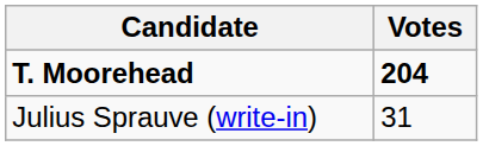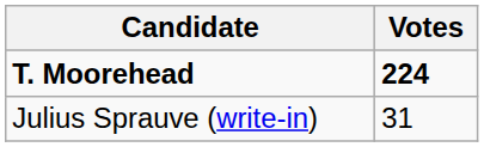 <table class="wikitable">
 <tr>
 <th scope="col" style="width: 200px;">Candidate</th>
 <th scope="col" style="width: 50px;">Votes</th>
 </tr>
 <tr>
 <td> <strong>T. Moorehead</strong></td>
-<td><strong>204</strong></td>
+<td><strong>224</strong></td>
 </tr>
 <tr>
 <td>Julius Sprauve (<a href='#'>write-in</a>)</td>
 <td>31</td>
 </tr>
 </table>
